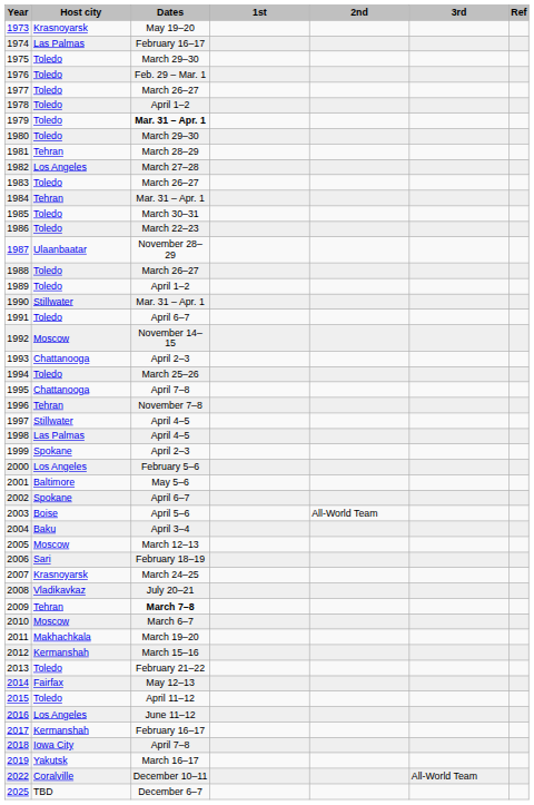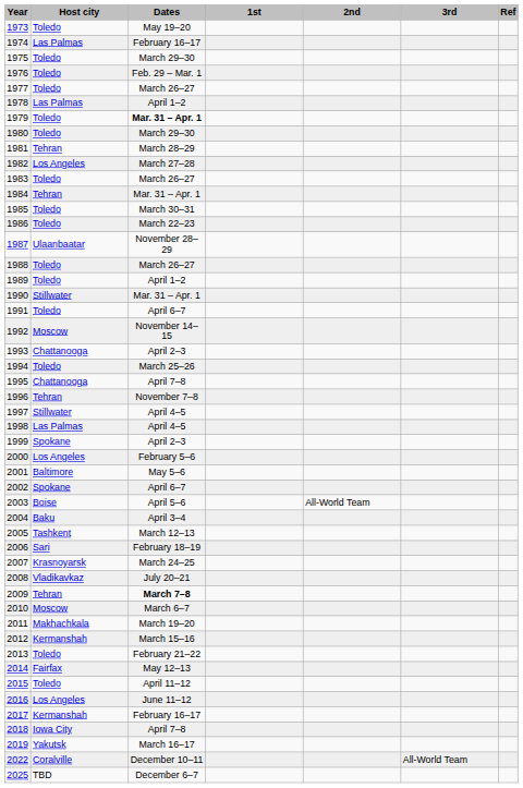 <table class="wikitable" style="text-align:left; font-size:90%">
 <tr>
 <th style="width: 30px; background-color:#C0C0C0">Year</th>
 <th style="width: 140px; background-color:#C0C0C0">Host city</th>
 <th style="width: 110px; background-color:#C0C0C0">Dates</th>
 <th style="width: 140px; background-color:#C0C0C0">1st</th>
 <th style="width: 140px; background-color:#C0C0C0">2nd</th>
 <th style="width: 140px; background-color:#C0C0C0">3rd</th>
 <th style="width: 20px; background-color:#C0C0C0">Ref</th>
 </tr>
 <tr>
 <td align="center"><a href='#'>1973</a></td>
-<td> <a href='#'>Krasnoyarsk</a></td>
+<td> <a href='#'>Toledo</a></td>
 <td align="center">May 19–20</td>
 <td></td>
 <td></td>
 <td></td>
 <td></td>
 </tr>
 <tr bgcolor="efefef">
 <td align="center">1974</td>
 <td> <a href='#'>Las Palmas</a></td>
 <td align="center">February 16–17</td>
 <td></td>
 <td></td>
 <td></td>
 <td></td>
 </tr>
 <tr>
 <td align="center">1975</td>
 <td> <a href='#'>Toledo</a></td>
 <td align="center">March 29–30</td>
 <td></td>
 <td></td>
 <td></td>
 <td></td>
 </tr>
 <tr bgcolor="efefef">
 <td align="center">1976</td>
 <td> <a href='#'>Toledo</a></td>
 <td align="center">Feb. 29 – Mar. 1</td>
 <td></td>
 <td></td>
 <td></td>
 <td></td>
 </tr>
 <tr>
 <td align="center">1977</td>
 <td> <a href='#'>Toledo</a></td>
 <td align="center">March 26–27</td>
 <td></td>
 <td></td>
 <td></td>
 <td></td>
 </tr>
 <tr bgcolor="efefef">
 <td align="center">1978</td>
-<td> <a href='#'>Toledo</a></td>
+<td> <a href='#'>Las Palmas</a></td>
 <td align="center">April 1–2</td>
 <td></td>
 <td></td>
 <td></td>
 <td></td>
 </tr>
 <tr>
 <td align="center">1979</td>
 <td> <a href='#'>Toledo</a></td>
 <td align="center"><strong>Mar. 31 – Apr. 1</strong></td>
 <td></td>
 <td></td>
 <td></td>
 <td></td>
 </tr>
 <tr bgcolor="efefef">
 <td align="center">1980</td>
 <td> <a href='#'>Toledo</a></td>
 <td align="center">March 29–30</td>
 <td></td>
 <td></td>
 <td></td>
 <td></td>
 </tr>
 <tr>
 <td align="center">1981</td>
 <td> <a href='#'>Tehran</a></td>
 <td align="center">March 28–29</td>
 <td></td>
 <td></td>
 <td></td>
 <td></td>
 </tr>
 <tr bgcolor="efefef">
 <td align="center">1982</td>
 <td> <a href='#'>Los Angeles</a></td>
 <td align="center">March 27–28</td>
 <td></td>
 <td></td>
 <td></td>
 <td></td>
 </tr>
 <tr>
 <td align="center">1983</td>
 <td> <a href='#'>Toledo</a></td>
 <td align="center">March 26–27</td>
 <td></td>
 <td></td>
 <td></td>
 <td></td>
 </tr>
 <tr bgcolor="efefef">
 <td align="center">1984</td>
 <td> <a href='#'>Tehran</a></td>
 <td align="center">Mar. 31 – Apr. 1</td>
 <td></td>
 <td></td>
 <td></td>
 <td></td>
 </tr>
 <tr>
 <td align="center">1985</td>
 <td> <a href='#'>Toledo</a></td>
 <td align="center">March 30–31</td>
 <td></td>
 <td></td>
 <td></td>
 <td></td>
 </tr>
 <tr bgcolor="efefef">
 <td align="center">1986</td>
 <td> <a href='#'>Toledo</a></td>
 <td align="center">March 22–23</td>
 <td></td>
 <td></td>
 <td></td>
 <td></td>
 </tr>
 <tr>
 <td align="center"><a href='#'>1987</a></td>
 <td> <a href='#'>Ulaanbaatar</a></td>
 <td align="center">November 28–29</td>
 <td></td>
 <td></td>
 <td></td>
 <td></td>
 </tr>
 <tr bgcolor="efefef">
 <td align="center">1988</td>
 <td> <a href='#'>Toledo</a></td>
 <td align="center">March 26–27</td>
 <td></td>
 <td></td>
 <td></td>
 <td></td>
 </tr>
 <tr>
 <td align="center">1989</td>
 <td> <a href='#'>Toledo</a></td>
 <td align="center">April 1–2</td>
 <td></td>
 <td></td>
 <td></td>
 <td></td>
 </tr>
 <tr bgcolor="efefef">
 <td align="center">1990</td>
 <td> <a href='#'>Stillwater</a></td>
 <td align="center">Mar. 31 – Apr. 1</td>
 <td></td>
 <td></td>
 <td></td>
 <td></td>
 </tr>
 <tr>
 <td align="center">1991</td>
 <td> <a href='#'>Toledo</a></td>
 <td align="center">April 6–7</td>
 <td></td>
 <td></td>
 <td></td>
 <td></td>
 </tr>
 <tr bgcolor="efefef">
 <td align="center">1992</td>
 <td> <a href='#'>Moscow</a></td>
 <td align="center">November 14–15</td>
 <td></td>
 <td></td>
 <td></td>
 <td></td>
 </tr>
 <tr>
 <td align="center">1993</td>
 <td> <a href='#'>Chattanooga</a></td>
 <td align="center">April 2–3</td>
 <td></td>
 <td></td>
 <td></td>
 <td></td>
 </tr>
 <tr bgcolor="efefef">
 <td align="center">1994</td>
 <td> <a href='#'>Toledo</a></td>
 <td align="center">March 25–26</td>
 <td></td>
 <td></td>
 <td></td>
 <td></td>
 </tr>
 <tr>
 <td align="center">1995</td>
 <td> <a href='#'>Chattanooga</a></td>
 <td align="center">April 7–8</td>
 <td></td>
 <td></td>
 <td></td>
 <td></td>
 </tr>
 <tr bgcolor="efefef">
 <td align="center">1996</td>
 <td> <a href='#'>Tehran</a></td>
 <td align="center">November 7–8</td>
 <td></td>
 <td></td>
 <td></td>
 <td></td>
 </tr>
 <tr>
 <td align="center">1997</td>
 <td> <a href='#'>Stillwater</a></td>
 <td align="center">April 4–5</td>
 <td></td>
 <td></td>
 <td></td>
 <td></td>
 </tr>
 <tr bgcolor="efefef">
 <td align="center">1998</td>
 <td> <a href='#'>Las Palmas</a></td>
 <td align="center">April 4–5</td>
 <td></td>
 <td></td>
 <td></td>
 <td></td>
 </tr>
 <tr>
 <td align="center">1999</td>
 <td> <a href='#'>Spokane</a></td>
 <td align="center">April 2–3</td>
 <td></td>
 <td></td>
 <td></td>
 <td></td>
 </tr>
 <tr bgcolor="efefef">
 <td align="center">2000</td>
 <td> <a href='#'>Los Angeles</a></td>
 <td align="center">February 5–6</td>
 <td></td>
 <td></td>
 <td></td>
 <td></td>
 </tr>
 <tr>
 <td align="center">2001</td>
 <td> <a href='#'>Baltimore</a></td>
 <td align="center">May 5–6</td>
 <td></td>
 <td></td>
 <td></td>
 <td></td>
 </tr>
 <tr bgcolor="efefef">
 <td align="center">2002</td>
 <td> <a href='#'>Spokane</a></td>
 <td align="center">April 6–7</td>
 <td></td>
 <td></td>
 <td></td>
 <td></td>
 </tr>
 <tr>
 <td align="center">2003</td>
 <td> <a href='#'>Boise</a></td>
 <td align="center">April 5–6</td>
 <td></td>
 <td>All-World Team</td>
 <td></td>
 <td></td>
 </tr>
 <tr bgcolor="efefef">
 <td align="center">2004</td>
 <td> <a href='#'>Baku</a></td>
 <td align="center">April 3–4</td>
 <td></td>
 <td></td>
 <td></td>
 <td></td>
 </tr>
 <tr>
 <td align="center">2005</td>
-<td> <a href='#'>Moscow</a></td>
+<td> <a href='#'>Tashkent</a></td>
 <td align="center">March 12–13</td>
 <td></td>
 <td></td>
 <td></td>
 <td></td>
 </tr>
 <tr bgcolor="efefef">
 <td align="center">2006</td>
 <td> <a href='#'>Sari</a></td>
 <td align="center">February 18–19</td>
 <td></td>
 <td></td>
 <td></td>
 <td></td>
 </tr>
 <tr>
 <td align="center">2007</td>
 <td> <a href='#'>Krasnoyarsk</a></td>
 <td align="center">March 24–25</td>
 <td></td>
 <td></td>
 <td></td>
 <td></td>
 </tr>
 <tr bgcolor="efefef">
 <td align="center">2008</td>
 <td> <a href='#'>Vladikavkaz</a></td>
 <td align="center">July 20–21</td>
 <td></td>
 <td></td>
 <td></td>
 <td></td>
 </tr>
 <tr>
 <td align="center">2009</td>
 <td> <a href='#'>Tehran</a></td>
 <td align="center"><strong>March 7–8</strong></td>
 <td></td>
 <td></td>
 <td></td>
 <td></td>
 </tr>
 <tr bgcolor="efefef">
 <td align="center">2010</td>
 <td> <a href='#'>Moscow</a></td>
 <td align="center">March 6–7</td>
 <td></td>
 <td></td>
 <td></td>
 <td></td>
 </tr>
 <tr>
 <td align="center">2011</td>
 <td> <a href='#'>Makhachkala</a></td>
 <td align="center">March 19–20</td>
 <td></td>
 <td></td>
 <td></td>
 <td></td>
 </tr>
 <tr bgcolor="efefef">
 <td align="center">2012</td>
 <td> <a href='#'>Kermanshah</a></td>
 <td align="center">March 15–16</td>
 <td></td>
 <td></td>
 <td></td>
 <td></td>
 </tr>
 <tr>
 <td align="center">2013</td>
 <td> <a href='#'>Toledo</a></td>
 <td align="center">February 21–22</td>
 <td></td>
 <td></td>
 <td></td>
 <td></td>
 </tr>
 <tr bgcolor="efefef">
 <td align="center"><a href='#'>2014</a></td>
 <td> <a href='#'>Fairfax</a></td>
 <td align="center">May 12–13</td>
 <td></td>
 <td></td>
 <td></td>
 <td></td>
 </tr>
 <tr>
 <td align="center"><a href='#'>2015</a></td>
 <td> <a href='#'>Toledo</a></td>
 <td align="center">April 11–12</td>
 <td></td>
 <td></td>
 <td></td>
 <td></td>
 </tr>
 <tr bgcolor="efefef">
 <td align="center"><a href='#'>2016</a></td>
 <td> <a href='#'>Los Angeles</a></td>
 <td align="center">June 11–12</td>
 <td></td>
 <td></td>
 <td></td>
 <td></td>
 </tr>
 <tr>
 <td align="center"><a href='#'>2017</a></td>
 <td> <a href='#'>Kermanshah</a></td>
 <td align="center">February 16–17</td>
 <td></td>
 <td></td>
 <td></td>
 <td></td>
 </tr>
 <tr bgcolor="efefef">
 <td align="center"><a href='#'>2018</a></td>
 <td> <a href='#'>Iowa City</a></td>
 <td align="center">April 7–8</td>
 <td></td>
 <td></td>
 <td></td>
 <td></td>
 </tr>
 <tr>
 <td align="center"><a href='#'>2019</a></td>
 <td> <a href='#'>Yakutsk</a></td>
 <td align="center">March 16–17</td>
 <td></td>
 <td></td>
 <td></td>
 <td></td>
 </tr>
 <tr bgcolor="efefef">
 <td align="center"><a href='#'>2022</a></td>
 <td> <a href='#'>Coralville</a></td>
 <td align="center">December 10–11</td>
 <td></td>
 <td></td>
 <td>All-World Team</td>
 <td></td>
 </tr>
 <tr>
 <td align="center"><a href='#'>2025</a></td>
 <td>TBD</td>
 <td align="center">December 6–7</td>
 <td></td>
 <td></td>
 <td></td>
 <td></td>
 </tr>
 </table>
